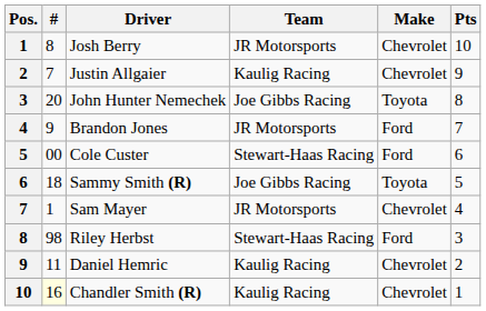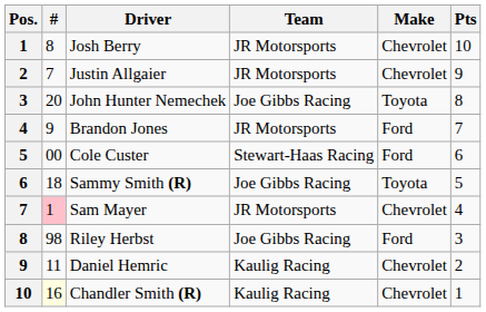 <table class="wikitable" style="font-size:95%">
 <tr>
 <th>Pos.</th>
 <th>#</th>
 <th>Driver</th>
 <th>Team</th>
 <th>Make</th>
 <th>Pts</th>
 </tr>
 <tr>
 <th>1</th>
 <td>8</td>
 <td>Josh Berry</td>
 <td>JR Motorsports</td>
 <td>Chevrolet</td>
 <td>10</td>
 </tr>
 <tr>
 <th>2</th>
 <td>7</td>
 <td>Justin Allgaier</td>
-<td>Kaulig Racing</td>
+<td>JR Motorsports</td>
 <td>Chevrolet</td>
 <td>9</td>
 </tr>
 <tr>
 <th>3</th>
 <td>20</td>
 <td>John Hunter Nemechek</td>
 <td>Joe Gibbs Racing</td>
 <td>Toyota</td>
 <td>8</td>
 </tr>
 <tr>
 <th>4</th>
 <td>9</td>
 <td>Brandon Jones</td>
 <td>JR Motorsports</td>
 <td>Ford</td>
 <td>7</td>
 </tr>
 <tr>
 <th>5</th>
 <td>00</td>
 <td>Cole Custer</td>
 <td>Stewart-Haas Racing</td>
 <td>Ford</td>
 <td>6</td>
 </tr>
 <tr>
 <th>6</th>
 <td>18</td>
 <td>Sammy Smith <strong>(R)</strong></td>
 <td>Joe Gibbs Racing</td>
 <td>Toyota</td>
 <td>5</td>
 </tr>
 <tr>
 <th>7</th>
-<td>1</td>
+<td style="background: pink;">1</td>
 <td>Sam Mayer</td>
 <td>JR Motorsports</td>
 <td>Chevrolet</td>
 <td>4</td>
 </tr>
 <tr>
 <th>8</th>
 <td>98</td>
 <td>Riley Herbst</td>
-<td>Stewart-Haas Racing</td>
+<td>Joe Gibbs Racing</td>
 <td>Ford</td>
 <td>3</td>
 </tr>
 <tr>
 <th>9</th>
 <td>11</td>
 <td>Daniel Hemric</td>
 <td>Kaulig Racing</td>
 <td>Chevrolet</td>
 <td>2</td>
 </tr>
 <tr>
 <th>10</th>
 <td style="background: lightyellow;">16</td>
 <td>Chandler Smith <strong>(R)</strong></td>
 <td>Kaulig Racing</td>
 <td>Chevrolet</td>
 <td>1</td>
 </tr>
 </table>
